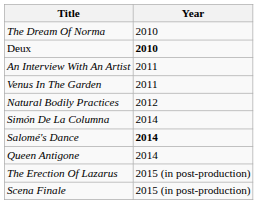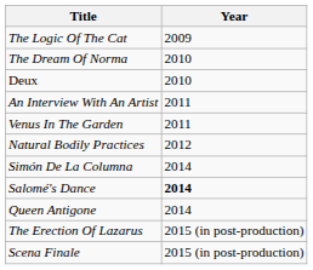 <table class="wikitable">
 <tr>
 <th>Title</th>
 <th>Year</th>
+</tr>
+<tr>
+<td><em>The Logic Of The Cat</em></td>
+<td>2009</td>
 </tr>
 <tr>
 <td><em>The Dream Of Norma</em></td>
 <td>2010</td>
 </tr>
 <tr>
 <td>Deux</td>
-<td><strong>2010</strong></td>
+<td>2010</td>
 </tr>
 <tr>
 <td><em>An Interview With An Artist</em></td>
 <td>2011</td>
 </tr>
 <tr>
 <td><em>Venus In The Garden</em></td>
 <td>2011</td>
 </tr>
 <tr>
 <td><em>Natural Bodily Practices</em></td>
 <td>2012</td>
 </tr>
 <tr>
 <td><em>Simón De La Columna</em></td>
 <td>2014</td>
 </tr>
 <tr>
 <td><em>Salomé's Dance</em></td>
 <td><strong>2014</strong></td>
 </tr>
 <tr>
 <td><em>Queen Antigone</em></td>
 <td>2014</td>
 </tr>
 <tr>
 <td><em>The Erection Of Lazarus</em></td>
 <td>2015 (in post-production)</td>
 </tr>
 <tr>
 <td><em>Scena Finale</em></td>
 <td>2015 (in post-production)</td>
 </tr>
 </table>
